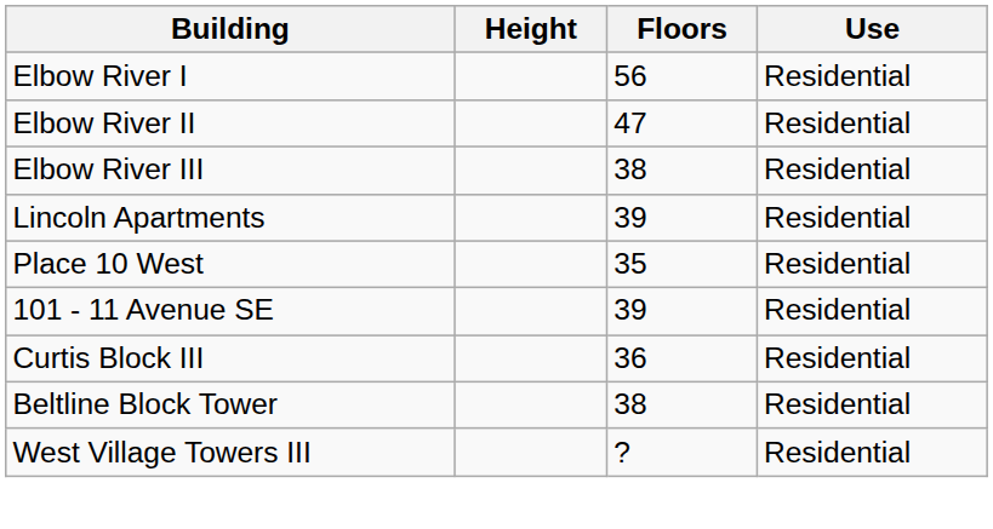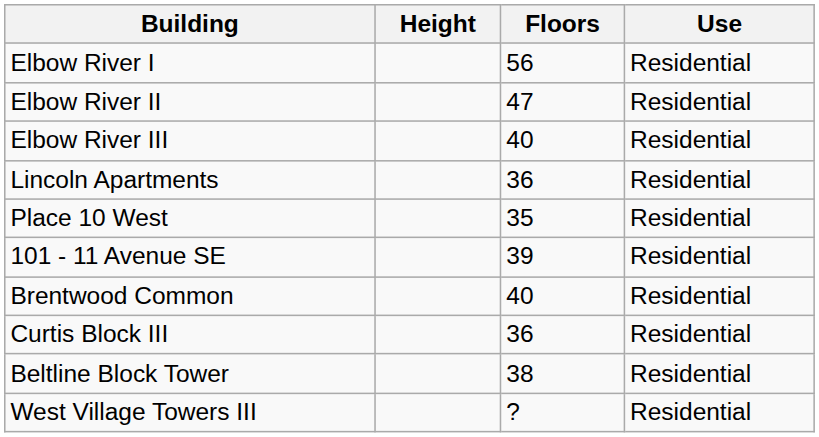 <table class="wikitable sortable" style="width:60%;">
 <tr>
 <th>Building</th>
 <th>Height</th>
 <th>Floors</th>
 <th>Use</th>
 </tr>
 <tr>
 <td>Elbow River I</td>
 <td></td>
 <td>56</td>
 <td>Residential</td>
 </tr>
 <tr>
 <td>Elbow River II</td>
 <td></td>
 <td>47</td>
 <td>Residential</td>
 </tr>
 <tr>
 <td>Elbow River III</td>
 <td></td>
-<td>38</td>
+<td>40</td>
 <td>Residential</td>
 </tr>
 <tr>
 <td>Lincoln Apartments</td>
 <td></td>
-<td>39</td>
+<td>36</td>
 <td>Residential</td>
 </tr>
 <tr>
 <td>Place 10 West</td>
 <td></td>
 <td>35</td>
 <td>Residential</td>
 </tr>
 <tr>
 <td>101 - 11 Avenue SE</td>
 <td></td>
 <td>39</td>
+<td>Residential</td>
+</tr>
+<tr>
+<td>Brentwood Common</td>
+<td></td>
+<td>40</td>
 <td>Residential</td>
 </tr>
 <tr>
 <td>Curtis Block III</td>
 <td></td>
 <td>36</td>
 <td>Residential</td>
 </tr>
 <tr>
 <td>Beltline Block Tower</td>
 <td></td>
 <td>38</td>
 <td>Residential</td>
 </tr>
 <tr>
 <td>West Village Towers III</td>
 <td></td>
 <td>?</td>
 <td>Residential</td>
 </tr>
 </table>
